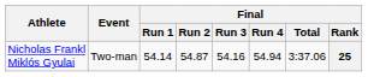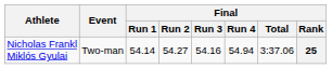 <table class="wikitable" style="font-size:90%">
 <tr>
 <th rowspan="2">Athlete</th>
 <th rowspan="2">Event</th>
 <th colspan="6">Final</th>
 </tr>
 <tr>
 <th>Run 1</th>
 <th>Run 2</th>
 <th>Run 3</th>
 <th>Run 4</th>
 <th>Total</th>
 <th>Rank</th>
 </tr>
 <tr>
 <td><a href='#'>Nicholas Frankl</a><br><a href='#'>Miklós Gyulai</a></td>
 <td>Two-man</td>
 <td align="center">54.14</td>
-<td align="center">54.87</td>
+<td align="center">54.27</td>
 <td align="center">54.16</td>
 <td align="center">54.94</td>
 <td align="center">3:37.06</td>
 <th align="center">25</th>
 </tr>
 </table>
